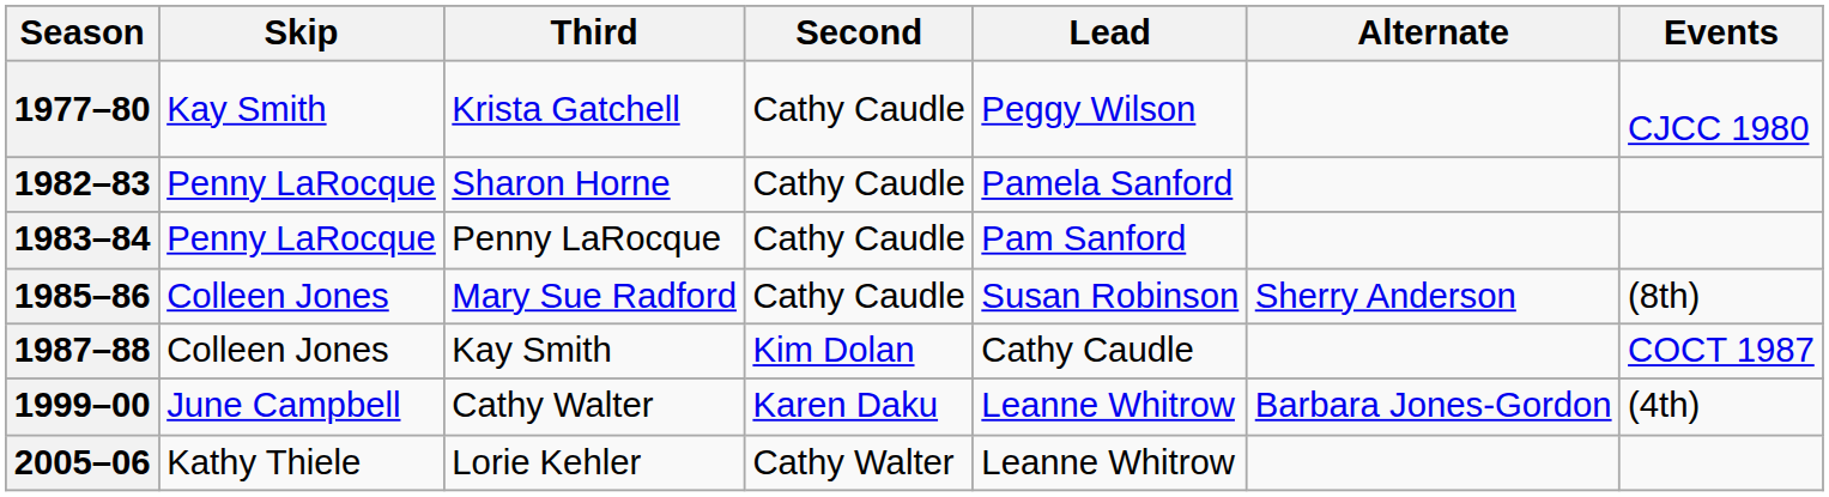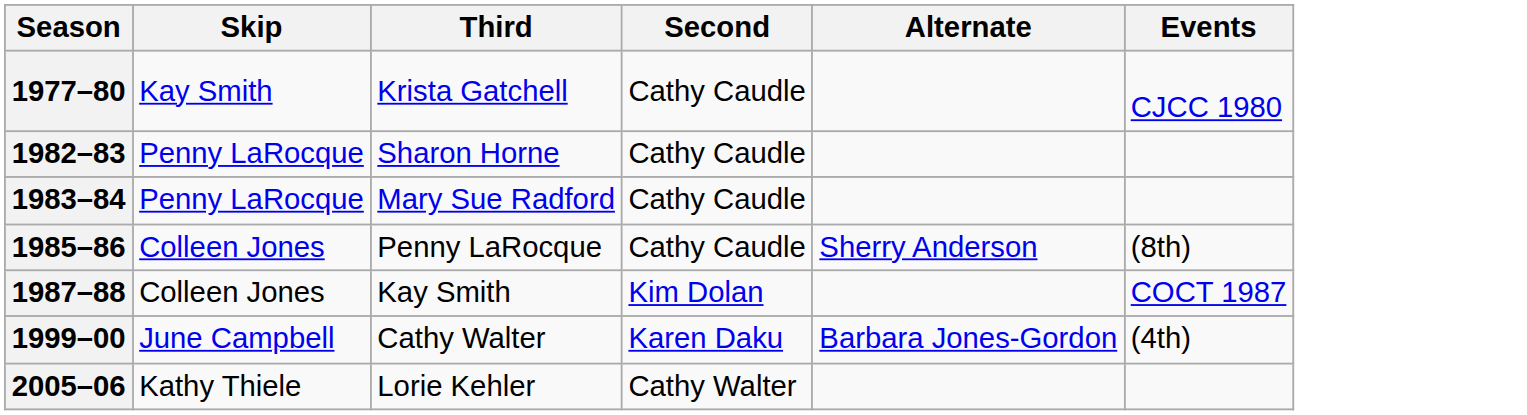 <table class="wikitable">
 <tr>
 <th scope="col">Season</th>
 <th scope="col">Skip</th>
 <th scope="col">Third</th>
 <th scope="col">Second</th>
-<th scope="col">Lead</th>
 <th scope="col">Alternate</th>
 <th scope="col">Events</th>
 </tr>
 <tr>
 <th scope="row">1977–80</th>
 <td><a href='#'>Kay Smith</a></td>
 <td><a href='#'>Krista Gatchell</a></td>
 <td>Cathy Caudle</td>
-<td><a href='#'>Peggy Wilson</a></td>
 <td></td>
 <td><br> <a href='#'>CJCC 1980</a></td>
 </tr>
 <tr>
 <th scope="row">1982–83</th>
 <td><a href='#'>Penny LaRocque</a></td>
 <td><a href='#'>Sharon Horne</a></td>
 <td>Cathy Caudle</td>
-<td><a href='#'>Pamela Sanford</a></td>
 <td></td>
 <td> <br> </td>
 </tr>
 <tr>
 <th scope="row">1983–84</th>
 <td><a href='#'>Penny LaRocque</a></td>
-<td>Penny LaRocque</td>
+<td><a href='#'>Mary Sue Radford</a></td>
 <td>Cathy Caudle</td>
-<td><a href='#'>Pam Sanford</a></td>
 <td></td>
 <td></td>
 </tr>
 <tr>
 <th scope="row">1985–86</th>
 <td><a href='#'>Colleen Jones</a></td>
-<td><a href='#'>Mary Sue Radford</a></td>
+<td>Penny LaRocque</td>
 <td>Cathy Caudle</td>
-<td><a href='#'>Susan Robinson</a></td>
 <td><a href='#'>Sherry Anderson</a></td>
 <td> (8th)</td>
 </tr>
 <tr>
 <th scope="row">1987–88</th>
 <td>Colleen Jones</td>
 <td>Kay Smith</td>
 <td><a href='#'>Kim Dolan</a></td>
-<td>Cathy Caudle</td>
 <td></td>
 <td><a href='#'>COCT 1987</a></td>
 </tr>
 <tr>
 <th scope="row">1999–00</th>
 <td><a href='#'>June Campbell</a></td>
 <td>Cathy Walter</td>
 <td><a href='#'>Karen Daku</a></td>
-<td><a href='#'>Leanne Whitrow</a></td>
 <td><a href='#'>Barbara Jones-Gordon</a></td>
 <td> (4th)</td>
 </tr>
 <tr>
 <th scope="row">2005–06</th>
 <td>Kathy Thiele</td>
 <td>Lorie Kehler</td>
 <td>Cathy Walter</td>
-<td>Leanne Whitrow</td>
 <td></td>
 <td></td>
 </tr>
 </table>
